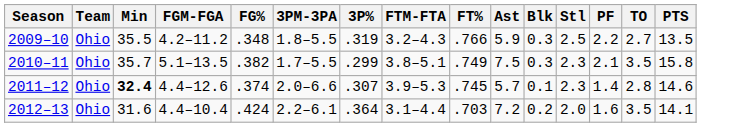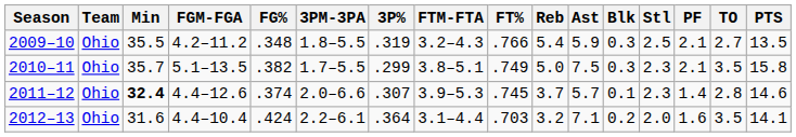 <table class="wikitable">
 <tr>
 <th>Season</th>
 <th>Team</th>
 <th>Min</th>
 <th>FGM-FGA</th>
 <th>FG%</th>
 <th>3PM-3PA</th>
 <th>3P%</th>
 <th>FTM-FTA</th>
 <th>FT%</th>
+<th>Reb</th>
 <th>Ast</th>
 <th>Blk</th>
 <th>Stl</th>
 <th>PF</th>
 <th>TO</th>
 <th>PTS</th>
 </tr>
 <tr>
 <td><a href='#'>2009–10</a></td>
 <td><a href='#'>Ohio</a></td>
 <td>35.5</td>
 <td>4.2–11.2</td>
 <td>.348</td>
 <td>1.8–5.5</td>
 <td>.319</td>
 <td>3.2–4.3</td>
 <td>.766</td>
+<td>5.4</td>
 <td>5.9</td>
 <td>0.3</td>
 <td>2.5</td>
-<td>2.2</td>
+<td>2.1</td>
 <td>2.7</td>
 <td>13.5</td>
 </tr>
 <tr>
 <td><a href='#'>2010–11</a></td>
 <td><a href='#'>Ohio</a></td>
 <td>35.7</td>
 <td>5.1–13.5</td>
 <td>.382</td>
 <td>1.7–5.5</td>
 <td>.299</td>
 <td>3.8–5.1</td>
 <td>.749</td>
+<td>5.0</td>
 <td>7.5</td>
 <td>0.3</td>
 <td>2.3</td>
 <td>2.1</td>
 <td>3.5</td>
 <td>15.8</td>
 </tr>
 <tr>
 <td><a href='#'>2011–12</a></td>
 <td><a href='#'>Ohio</a></td>
 <td><strong>32.4</strong></td>
 <td>4.4–12.6</td>
 <td>.374</td>
 <td>2.0–6.6</td>
 <td>.307</td>
 <td>3.9–5.3</td>
 <td>.745</td>
+<td>3.7</td>
 <td>5.7</td>
 <td>0.1</td>
 <td>2.3</td>
 <td>1.4</td>
 <td>2.8</td>
 <td>14.6</td>
 </tr>
 <tr>
 <td><a href='#'>2012–13</a></td>
 <td><a href='#'>Ohio</a></td>
 <td>31.6</td>
 <td>4.4–10.4</td>
 <td>.424</td>
 <td>2.2–6.1</td>
 <td>.364</td>
 <td>3.1–4.4</td>
 <td>.703</td>
-<td>7.2</td>
+<td>3.2</td>
+<td>7.1</td>
 <td>0.2</td>
 <td>2.0</td>
 <td>1.6</td>
 <td>3.5</td>
 <td>14.1</td>
 </tr>
 </table>
